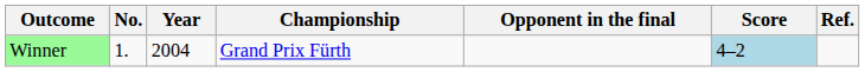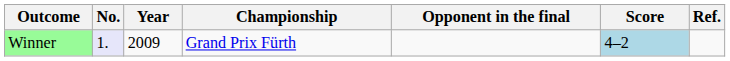 <table class="sortable wikitable">
 <tr>
 <th width="80">Outcome</th>
 <th width="20">No.</th>
 <th width="50">Year</th>
 <th style="width:200px;">Championship</th>
 <th style="width:200px;">Opponent in the final</th>
 <th style="width:80px;">Score</th>
 <th style="width:20px;">Ref.</th>
 </tr>
 <tr>
 <td style="background:#98FB98">Winner</td>
-<td>1.</td>
-<td>2004</td>
+<td style="background: lavender;">1.</td>
+<td>2009</td>
 <td><a href='#'>Grand Prix Fürth</a></td>
 <td> </td>
 <td style="background: lightblue;">4–2</td>
 <td></td>
 </tr>
 </table>
